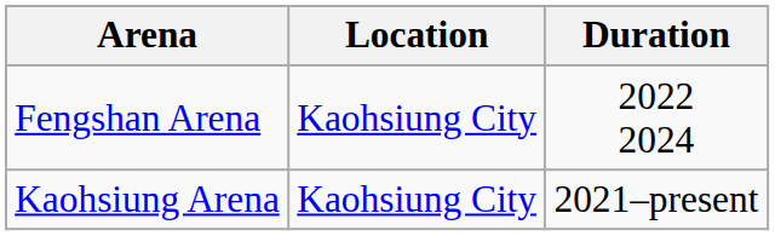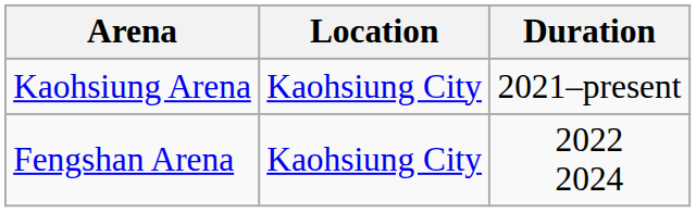 <table class="wikitable">
 <tr>
 <th>Arena</th>
 <th>Location</th>
 <th>Duration</th>
 </tr>
 <tr>
+<td><a href='#'>Kaohsiung Arena</a></td>
+<td><a href='#'>Kaohsiung City</a></td>
+<td style="text-align:center;">2021–present</td>
+</tr>
+<tr>
 <td><a href='#'>Fengshan Arena</a></td>
 <td><a href='#'>Kaohsiung City</a></td>
 <td style="text-align:center;">2022<br>2024</td>
 </tr>
-<tr>
-<td><a href='#'>Kaohsiung Arena</a></td>
-<td><a href='#'>Kaohsiung City</a></td>
-<td style="text-align:center;">2021–present</td>
-</tr>
 </table>
